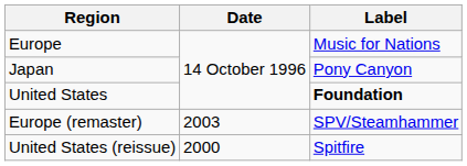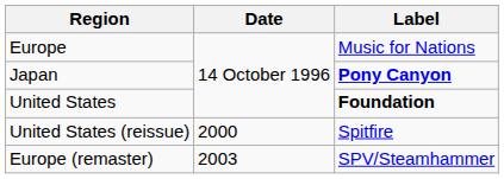 <table class="wikitable">
 <tr>
 <th>Region</th>
 <th>Date</th>
 <th>Label</th>
 </tr>
 <tr>
 <td>Europe</td>
 <td rowspan="3">14 October 1996</td>
 <td><a href='#'>Music for Nations</a></td>
 </tr>
 <tr>
 <td>Japan</td>
-<td><a href='#'>Pony Canyon</a></td>
+<td><strong><a href='#'>Pony Canyon</a></strong></td>
 </tr>
 <tr>
 <td>United States</td>
 <td><strong>Foundation</strong></td>
 </tr>
 <tr>
+<td>United States (reissue)</td>
+<td>2000</td>
+<td><a href='#'>Spitfire</a></td>
+</tr>
+<tr>
 <td>Europe (remaster)</td>
 <td>2003</td>
 <td><a href='#'>SPV/Steamhammer</a></td>
 </tr>
-<tr>
-<td>United States (reissue)</td>
-<td>2000</td>
-<td><a href='#'>Spitfire</a></td>
-</tr>
 </table>
